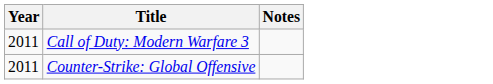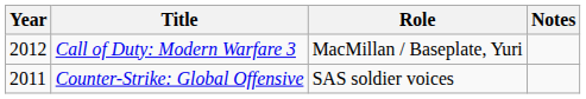 <table class="wikitable sortable">
 <tr>
 <th>Year</th>
 <th>Title</th>
+<th>Role</th>
 <th>Notes</th>
 </tr>
 <tr>
-<td>2011</td>
+<td>2012</td>
 <td><em><a href='#'>Call of Duty: Modern Warfare 3</a></em></td>
+<td>MacMillan / Baseplate, Yuri</td>
 <td></td>
 </tr>
 <tr>
 <td>2011</td>
 <td><em><a href='#'>Counter-Strike: Global Offensive</a></em></td>
+<td>SAS soldier voices</td>
 <td></td>
 </tr>
 </table>
